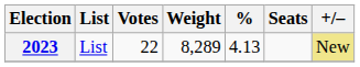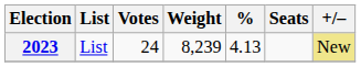 <table class="wikitable" style="text-align: right;">
 <tr>
 <th>Election</th>
 <th>List</th>
 <th>Votes</th>
 <th>Weight</th>
 <th>%</th>
 <th>Seats</th>
 <th>+/–</th>
 </tr>
 <tr>
 <th><a href='#'>2023</a></th>
 <td style="text-align: left;"><a href='#'>List</a></td>
-<td>22</td>
-<td>8,289</td>
+<td>24</td>
+<td>8,239</td>
 <td>4.13</td>
 <td></td>
 <td style="background: khaki;">New</td>
 </tr>
 <tr>
 </tr>
 </table>
